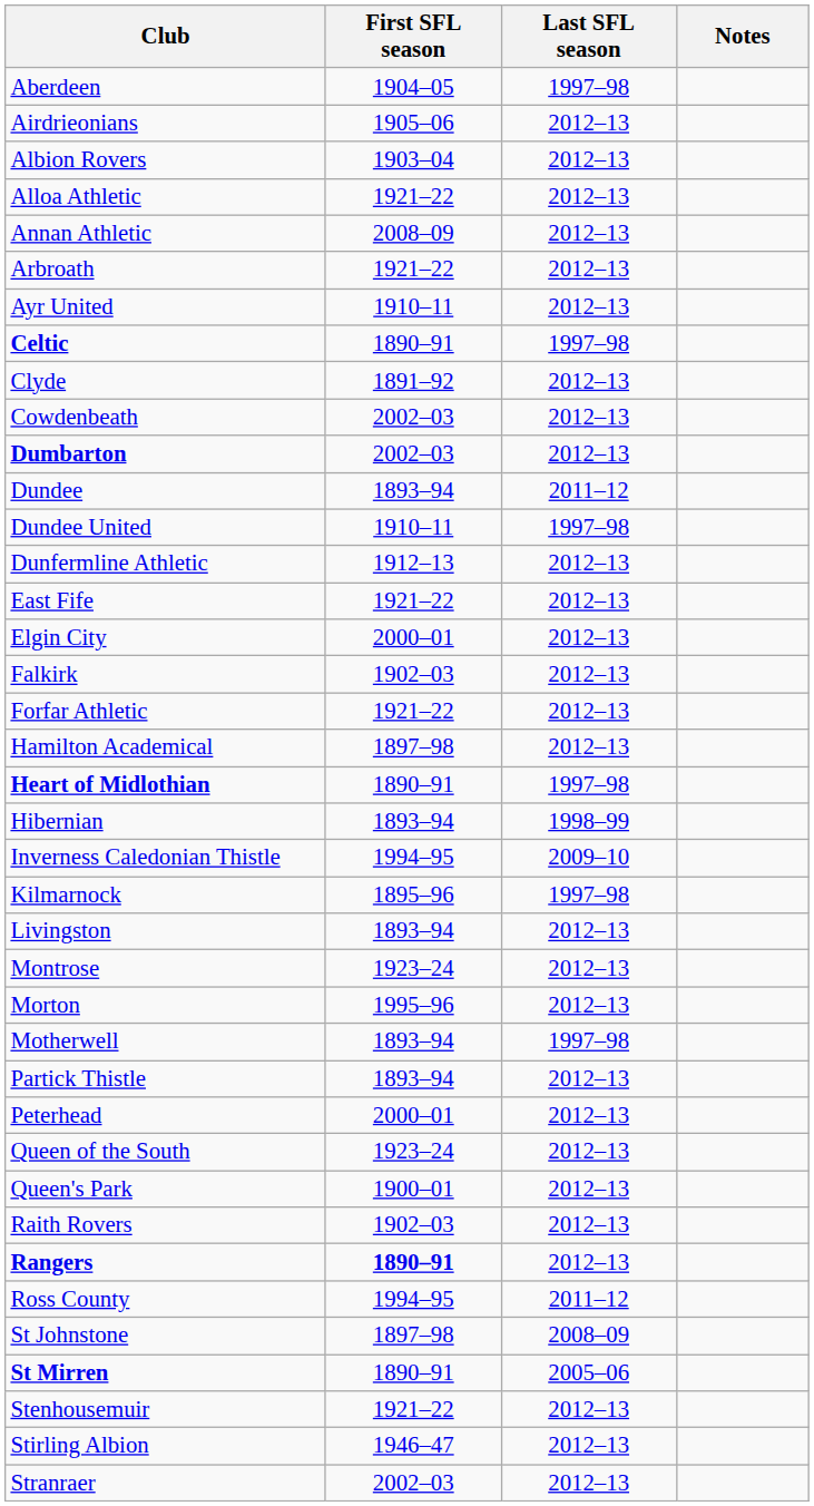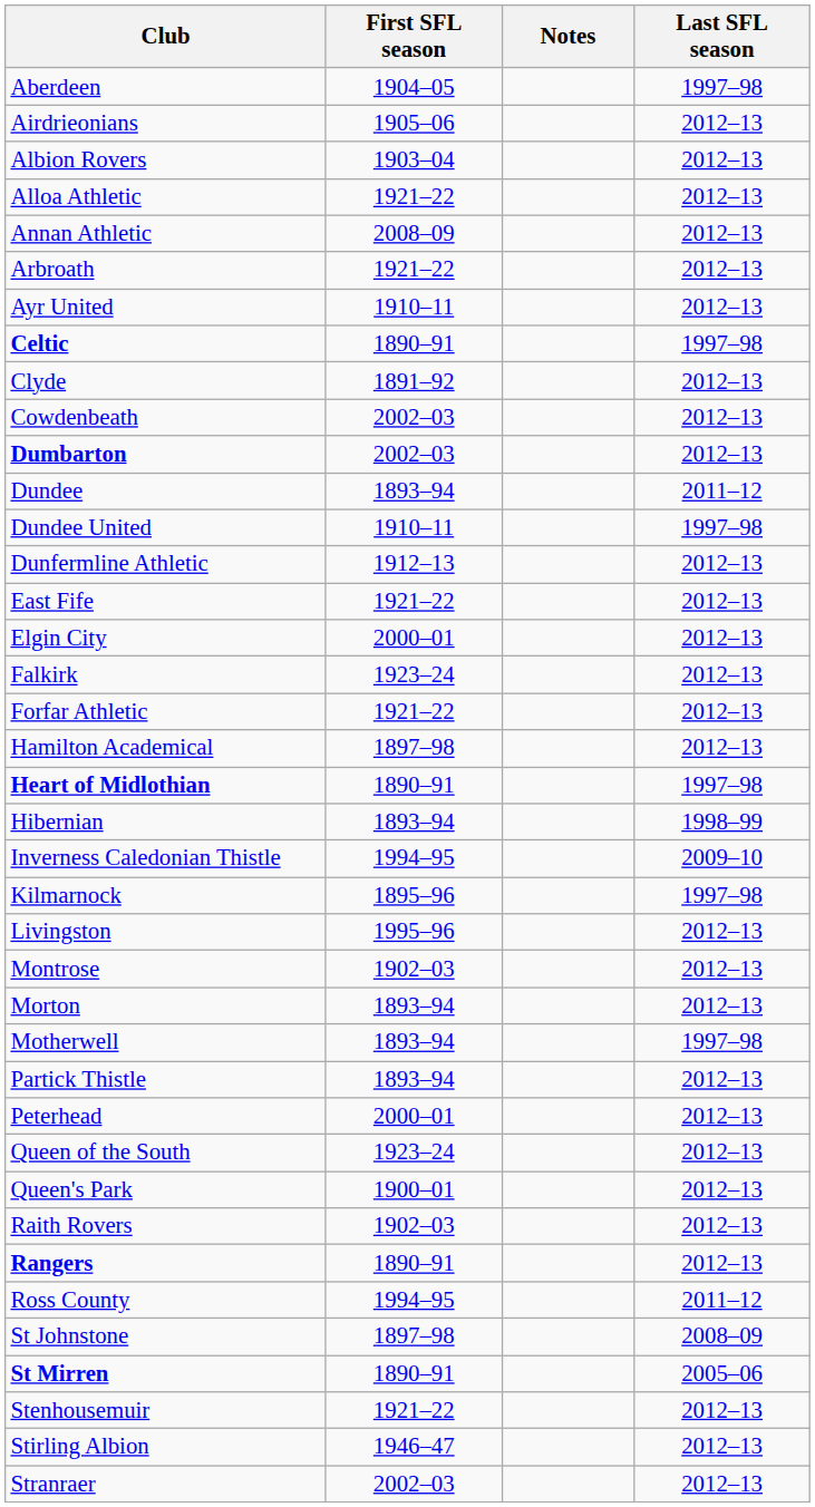 <table class="wikitable sortable" style="text-align:left" width=44%>
 <tr>
 <th width=18%>Club</th>
 <th width=10%>First SFL<br>season</th>
+<th width=7%>Notes</th>
 <th width=10%>Last SFL<br>season</th>
-<th width=7%>Notes</th>
 </tr>
 <tr>
 <td align=left><a href='#'>Aberdeen</a></td>
 <td align=center><a href='#'>1904–05</a></td>
+<td align=center></td>
 <td align=center><a href='#'>1997–98</a></td>
-<td align=center></td>
 </tr>
 <tr>
 <td align=left><a href='#'>Airdrieonians</a></td>
 <td align=center><a href='#'>1905–06</a></td>
+<td align=center></td>
 <td align=center><a href='#'>2012–13</a></td>
-<td align=center></td>
 </tr>
 <tr>
 <td align=left><a href='#'>Albion Rovers</a></td>
 <td align=center><a href='#'>1903–04</a></td>
+<td align=center></td>
 <td align=center><a href='#'>2012–13</a></td>
-<td align=center></td>
 </tr>
 <tr>
 <td align=left><a href='#'>Alloa Athletic</a></td>
 <td align=center><a href='#'>1921–22</a></td>
+<td align=center></td>
 <td align=center><a href='#'>2012–13</a></td>
-<td align=center></td>
 </tr>
 <tr>
 <td align=left><a href='#'>Annan Athletic</a></td>
 <td align=center><a href='#'>2008–09</a></td>
+<td align=center></td>
 <td align=center><a href='#'>2012–13</a></td>
-<td align=center></td>
 </tr>
 <tr>
 <td align=left><a href='#'>Arbroath</a></td>
 <td align=center><a href='#'>1921–22</a></td>
+<td align=center></td>
 <td align=center><a href='#'>2012–13</a></td>
-<td align=center></td>
 </tr>
 <tr>
 <td align=left><a href='#'>Ayr United</a></td>
 <td align=center><a href='#'>1910–11</a></td>
+<td align=center></td>
 <td align=center><a href='#'>2012–13</a></td>
-<td align=center></td>
 </tr>
 <tr>
 <td align=left><strong><a href='#'>Celtic</a></strong></td>
 <td align=center><a href='#'>1890–91</a></td>
+<td align=center></td>
 <td align=center><a href='#'>1997–98</a></td>
-<td align=center></td>
 </tr>
 <tr>
 <td align=left><a href='#'>Clyde</a></td>
 <td align=center><a href='#'>1891–92</a></td>
+<td align=center></td>
 <td align=center><a href='#'>2012–13</a></td>
-<td align=center></td>
 </tr>
 <tr>
 <td align=left><a href='#'>Cowdenbeath</a></td>
 <td align=center><a href='#'>2002–03</a></td>
+<td align=center></td>
 <td align=center><a href='#'>2012–13</a></td>
-<td align=center></td>
 </tr>
 <tr>
 <td align=left><strong><a href='#'>Dumbarton</a></strong></td>
 <td align=center><a href='#'>2002–03</a></td>
+<td align=center></td>
 <td align=center><a href='#'>2012–13</a></td>
-<td align=center></td>
 </tr>
 <tr>
 <td align=left><a href='#'>Dundee</a></td>
 <td align=center><a href='#'>1893–94</a></td>
+<td align=center></td>
 <td align=center><a href='#'>2011–12</a></td>
-<td align=center></td>
 </tr>
 <tr>
 <td align=left><a href='#'>Dundee United</a></td>
 <td align=center><a href='#'>1910–11</a></td>
+<td align=center></td>
 <td align=center><a href='#'>1997–98</a></td>
-<td align=center></td>
 </tr>
 <tr>
 <td align=left><a href='#'>Dunfermline Athletic</a></td>
 <td align=center><a href='#'>1912–13</a></td>
+<td align=center></td>
 <td align=center><a href='#'>2012–13</a></td>
-<td align=center></td>
 </tr>
 <tr>
 <td align=left><a href='#'>East Fife</a></td>
 <td align=center><a href='#'>1921–22</a></td>
+<td align=center></td>
 <td align=center><a href='#'>2012–13</a></td>
-<td align=center></td>
 </tr>
 <tr>
 <td align=left><a href='#'>Elgin City</a></td>
 <td align=center><a href='#'>2000–01</a></td>
+<td align=center></td>
 <td align=center><a href='#'>2012–13</a></td>
-<td align=center></td>
 </tr>
 <tr>
 <td align=left><a href='#'>Falkirk</a></td>
-<td align=center><a href='#'>1902–03</a></td>
+<td align=center><a href='#'>1923–24</a></td>
+<td align=center></td>
 <td align=center><a href='#'>2012–13</a></td>
-<td align=center></td>
 </tr>
 <tr>
 <td align=left><a href='#'>Forfar Athletic</a></td>
 <td align=center><a href='#'>1921–22</a></td>
+<td align=center></td>
 <td align=center><a href='#'>2012–13</a></td>
-<td align=center></td>
 </tr>
 <tr>
 <td align=left><a href='#'>Hamilton Academical</a></td>
 <td align=center><a href='#'>1897–98</a></td>
+<td align=center></td>
 <td align=center><a href='#'>2012–13</a></td>
-<td align=center></td>
 </tr>
 <tr>
 <td align=left><strong><a href='#'>Heart of Midlothian</a></strong></td>
 <td align=center><a href='#'>1890–91</a></td>
+<td align=center></td>
 <td align=center><a href='#'>1997–98</a></td>
-<td align=center></td>
 </tr>
 <tr>
 <td align=left><a href='#'>Hibernian</a></td>
 <td align=center><a href='#'>1893–94</a></td>
+<td align=center></td>
 <td align=center><a href='#'>1998–99</a></td>
-<td align=center></td>
 </tr>
 <tr>
 <td align=left><a href='#'>Inverness Caledonian Thistle</a></td>
 <td align=center><a href='#'>1994–95</a></td>
+<td align=center></td>
 <td align=center><a href='#'>2009–10</a></td>
-<td align=center></td>
 </tr>
 <tr>
 <td align=left><a href='#'>Kilmarnock</a></td>
 <td align=center><a href='#'>1895–96</a></td>
+<td align=center></td>
 <td align=center><a href='#'>1997–98</a></td>
-<td align=center></td>
 </tr>
 <tr>
 <td align=left><a href='#'>Livingston</a></td>
-<td align=center><a href='#'>1893–94</a></td>
+<td align=center><a href='#'>1995–96</a></td>
+<td align=center></td>
 <td align=center><a href='#'>2012–13</a></td>
-<td align=center></td>
 </tr>
 <tr>
 <td align=left><a href='#'>Montrose</a></td>
-<td align=center><a href='#'>1923–24</a></td>
+<td align=center><a href='#'>1902–03</a></td>
+<td align=center></td>
 <td align=center><a href='#'>2012–13</a></td>
-<td align=center></td>
 </tr>
 <tr>
 <td align=left><a href='#'>Morton</a></td>
-<td align=center><a href='#'>1995–96</a></td>
+<td align=center><a href='#'>1893–94</a></td>
+<td align=center></td>
 <td align=center><a href='#'>2012–13</a></td>
-<td align=center></td>
 </tr>
 <tr>
 <td align=left><a href='#'>Motherwell</a></td>
 <td align=center><a href='#'>1893–94</a></td>
+<td align=center></td>
 <td align=center><a href='#'>1997–98</a></td>
-<td align=center></td>
 </tr>
 <tr>
 <td align=left><a href='#'>Partick Thistle</a></td>
 <td align=center><a href='#'>1893–94</a></td>
+<td align=center></td>
 <td align=center><a href='#'>2012–13</a></td>
-<td align=center></td>
 </tr>
 <tr>
 <td align=left><a href='#'>Peterhead</a></td>
 <td align=center><a href='#'>2000–01</a></td>
+<td align=center></td>
 <td align=center><a href='#'>2012–13</a></td>
-<td align=center></td>
 </tr>
 <tr>
 <td align=left><a href='#'>Queen of the South</a></td>
 <td align=center><a href='#'>1923–24</a></td>
+<td align=center></td>
 <td align=center><a href='#'>2012–13</a></td>
-<td align=center></td>
 </tr>
 <tr>
 <td align=left><a href='#'>Queen's Park</a></td>
 <td align=center><a href='#'>1900–01</a></td>
+<td align=center></td>
 <td align=center><a href='#'>2012–13</a></td>
-<td align=center></td>
 </tr>
 <tr>
 <td align=left><a href='#'>Raith Rovers</a></td>
 <td align=center><a href='#'>1902–03</a></td>
+<td align=center></td>
 <td align=center><a href='#'>2012–13</a></td>
-<td align=center></td>
 </tr>
 <tr>
 <td align=left><strong><a href='#'>Rangers</a></strong></td>
-<td align=center><strong><a href='#'>1890–91</a></strong></td>
+<td align=center><a href='#'>1890–91</a></td>
+<td align=center></td>
 <td align=center><a href='#'>2012–13</a></td>
-<td align=center></td>
 </tr>
 <tr>
 <td align=left><a href='#'>Ross County</a></td>
 <td align=center><a href='#'>1994–95</a></td>
+<td align=center></td>
 <td align=center><a href='#'>2011–12</a></td>
-<td align=center></td>
 </tr>
 <tr>
 <td align=left><a href='#'>St Johnstone</a></td>
 <td align=center><a href='#'>1897–98</a></td>
+<td align=center></td>
 <td align=center><a href='#'>2008–09</a></td>
-<td align=center></td>
 </tr>
 <tr>
 <td align=left><strong><a href='#'>St Mirren</a></strong></td>
 <td align=center><a href='#'>1890–91</a></td>
+<td align=center></td>
 <td align=center><a href='#'>2005–06</a></td>
-<td align=center></td>
 </tr>
 <tr>
 <td align=left><a href='#'>Stenhousemuir</a></td>
 <td align=center><a href='#'>1921–22</a></td>
+<td align=center></td>
 <td align=center><a href='#'>2012–13</a></td>
-<td align=center></td>
 </tr>
 <tr>
 <td align=left><a href='#'>Stirling Albion</a></td>
 <td align=center><a href='#'>1946–47</a></td>
+<td align=center></td>
 <td align=center><a href='#'>2012–13</a></td>
-<td align=center></td>
 </tr>
 <tr>
 <td align=left><a href='#'>Stranraer</a></td>
 <td align=center><a href='#'>2002–03</a></td>
+<td align=center></td>
 <td align=center><a href='#'>2012–13</a></td>
-<td align=center></td>
 </tr>
 </table>
